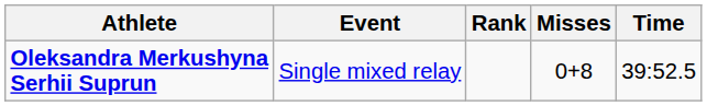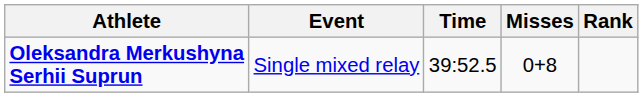 <table class=wikitable style=font-size:90%;text-align:center>
 <tr>
 <th>Athlete</th>
 <th>Event</th>
+<th>Time</th>
+<th>Misses</th>
 <th>Rank</th>
-<th>Misses</th>
-<th>Time</th>
 </tr>
 <tr>
 <td align=left><strong><a href='#'>Oleksandra Merkushyna</a><br><a href='#'>Serhii Suprun</a></strong></td>
 <td align=left><a href='#'>Single mixed relay</a></td>
+<td>39:52.5</td>
+<td>0+8</td>
 <td></td>
-<td>0+8</td>
-<td>39:52.5</td>
 </tr>
 </table>
